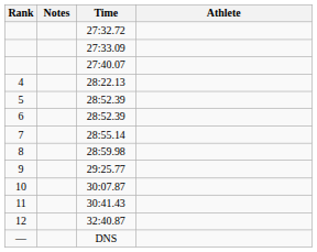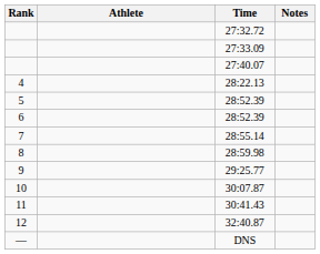 <table class="wikitable" style="text-align:center">
 <tr>
 <th width=40>Rank</th>
+<th width=250>Athlete</th>
+<th width=80>Time</th>
 <th width=50>Notes</th>
-<th width=80>Time</th>
-<th width=250>Athlete</th>
 </tr>
 <tr>
 <td></td>
+<td align=left></td>
+<td>27:32.72</td>
 <td></td>
-<td>27:32.72</td>
-<td align=left></td>
 </tr>
 <tr>
 <td></td>
+<td align=left></td>
+<td>27:33.09</td>
 <td></td>
-<td>27:33.09</td>
-<td align=left></td>
 </tr>
 <tr>
 <td></td>
+<td align=left></td>
+<td>27:40.07</td>
 <td></td>
-<td>27:40.07</td>
-<td align=left></td>
 </tr>
 <tr>
 <td>4</td>
+<td align=left></td>
+<td>28:22.13</td>
 <td></td>
-<td>28:22.13</td>
-<td align=left></td>
 </tr>
 <tr>
 <td>5</td>
+<td align=left></td>
+<td>28:52.39</td>
 <td></td>
-<td>28:52.39</td>
-<td align=left></td>
 </tr>
 <tr>
 <td>6</td>
+<td align=left></td>
+<td>28:52.39</td>
 <td></td>
-<td>28:52.39</td>
-<td align=left></td>
 </tr>
 <tr>
 <td>7</td>
+<td align=left></td>
+<td>28:55.14</td>
 <td></td>
-<td>28:55.14</td>
-<td align=left></td>
 </tr>
 <tr>
 <td>8</td>
+<td align=left></td>
+<td>28:59.98</td>
 <td></td>
-<td>28:59.98</td>
-<td align=left></td>
 </tr>
 <tr>
 <td>9</td>
+<td align=left></td>
+<td>29:25.77</td>
 <td></td>
-<td>29:25.77</td>
-<td align=left></td>
 </tr>
 <tr>
 <td>10</td>
+<td align=left></td>
+<td>30:07.87</td>
 <td></td>
-<td>30:07.87</td>
-<td align=left></td>
 </tr>
 <tr>
 <td>11</td>
+<td align=left></td>
+<td>30:41.43</td>
 <td></td>
-<td>30:41.43</td>
-<td align=left></td>
 </tr>
 <tr>
 <td>12</td>
+<td align=left></td>
+<td>32:40.87</td>
 <td></td>
-<td>32:40.87</td>
-<td align=left></td>
 </tr>
 <tr>
 <td>—</td>
+<td align=left></td>
+<td>DNS</td>
 <td></td>
-<td>DNS</td>
-<td align=left></td>
 </tr>
 </table>
